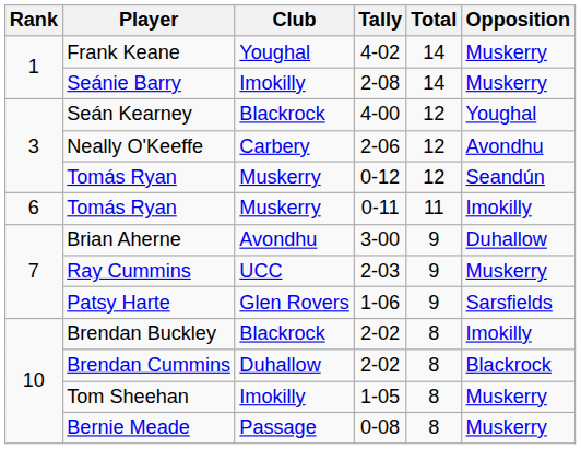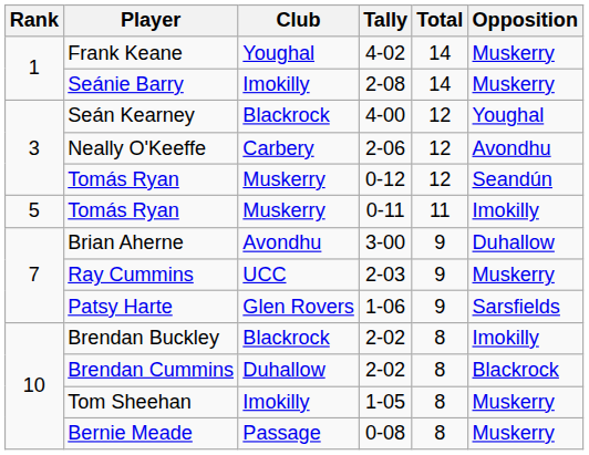 <table class="wikitable">
 <tr>
 <th>Rank</th>
 <th>Player</th>
 <th>Club</th>
 <th>Tally</th>
 <th>Total</th>
 <th>Opposition</th>
 </tr>
 <tr>
 <td rowspan="2" style="text-align:center;">1</td>
 <td>Frank Keane</td>
 <td><a href='#'>Youghal</a></td>
 <td align=center>4-02</td>
 <td align=center>14</td>
 <td><a href='#'>Muskerry</a></td>
 </tr>
 <tr>
 <td><a href='#'>Seánie Barry</a></td>
 <td><a href='#'>Imokilly</a></td>
 <td align=center>2-08</td>
 <td align=center>14</td>
 <td><a href='#'>Muskerry</a></td>
 </tr>
 <tr>
 <td rowspan="3" style="text-align:center;">3</td>
 <td>Seán Kearney</td>
 <td><a href='#'>Blackrock</a></td>
 <td align=center>4-00</td>
 <td align=center>12</td>
 <td><a href='#'>Youghal</a></td>
 </tr>
 <tr>
 <td>Neally O'Keeffe</td>
 <td><a href='#'>Carbery</a></td>
 <td align=center>2-06</td>
 <td align=center>12</td>
 <td><a href='#'>Avondhu</a></td>
 </tr>
 <tr>
 <td><a href='#'>Tomás Ryan</a></td>
 <td><a href='#'>Muskerry</a></td>
 <td align=center>0-12</td>
 <td align=center>12</td>
 <td><a href='#'>Seandún</a></td>
 </tr>
 <tr>
-<td rowspan="1" style="text-align:center;">6</td>
+<td rowspan="1" style="text-align:center;">5</td>
 <td><a href='#'>Tomás Ryan</a></td>
 <td><a href='#'>Muskerry</a></td>
 <td align=center>0-11</td>
 <td align=center>11</td>
 <td><a href='#'>Imokilly</a></td>
 </tr>
 <tr>
 <td rowspan="3" style="text-align:center;">7</td>
 <td>Brian Aherne</td>
 <td><a href='#'>Avondhu</a></td>
 <td align=center>3-00</td>
 <td align=center>9</td>
 <td><a href='#'>Duhallow</a></td>
 </tr>
 <tr>
 <td><a href='#'>Ray Cummins</a></td>
 <td><a href='#'>UCC</a></td>
 <td align=center>2-03</td>
 <td align=center>9</td>
 <td><a href='#'>Muskerry</a></td>
 </tr>
 <tr>
 <td><a href='#'>Patsy Harte</a></td>
 <td><a href='#'>Glen Rovers</a></td>
 <td align=center>1-06</td>
 <td align=center>9</td>
 <td><a href='#'>Sarsfields</a></td>
 </tr>
 <tr>
 <td rowspan="4" style="text-align:center;">10</td>
 <td>Brendan Buckley</td>
 <td><a href='#'>Blackrock</a></td>
 <td align=center>2-02</td>
 <td align=center>8</td>
 <td><a href='#'>Imokilly</a></td>
 </tr>
 <tr>
 <td><a href='#'>Brendan Cummins</a></td>
 <td><a href='#'>Duhallow</a></td>
 <td align=center>2-02</td>
 <td align=center>8</td>
 <td><a href='#'>Blackrock</a></td>
 </tr>
 <tr>
 <td>Tom Sheehan</td>
 <td><a href='#'>Imokilly</a></td>
 <td align=center>1-05</td>
 <td align=center>8</td>
 <td><a href='#'>Muskerry</a></td>
 </tr>
 <tr>
 <td><a href='#'>Bernie Meade</a></td>
 <td><a href='#'>Passage</a></td>
 <td align=center>0-08</td>
 <td align=center>8</td>
 <td><a href='#'>Muskerry</a></td>
 </tr>
 </table>
